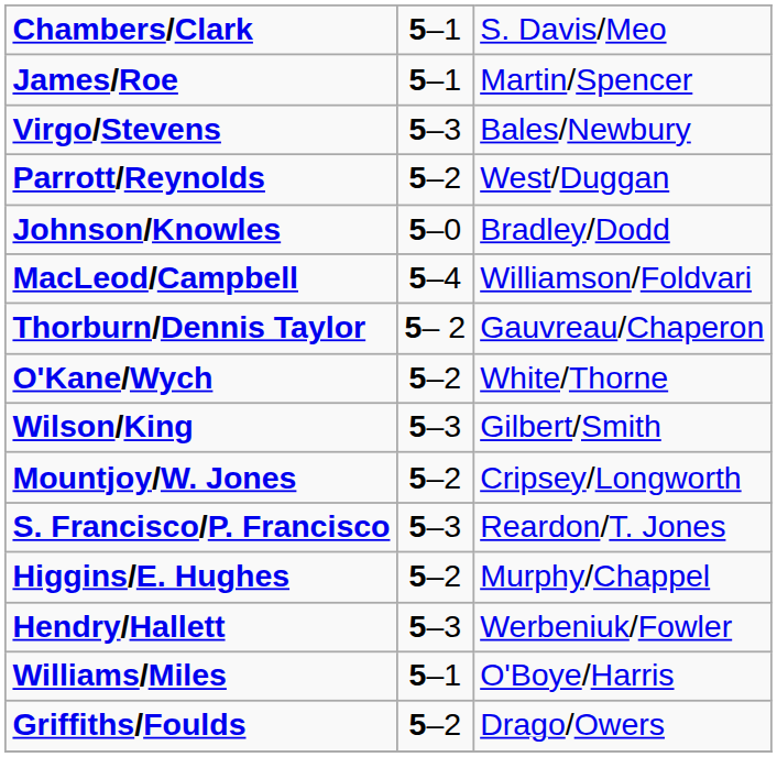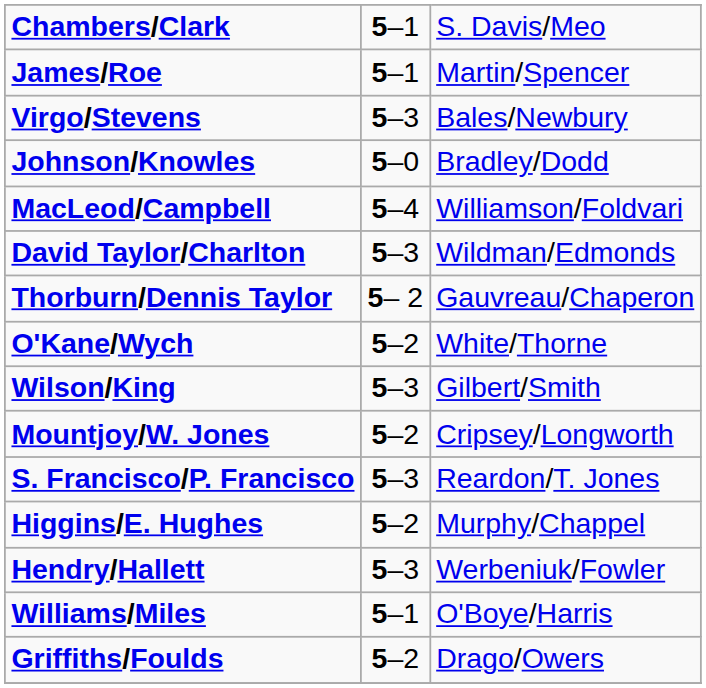 <table class="wikitable ">
 <tr>
 <td>  <strong><a href='#'>Chambers</a>/<a href='#'>Clark</a></strong></td>
 <td style="text-align:center;"><strong>5</strong>–1</td>
 <td>  <a href='#'>S. Davis</a>/<a href='#'>Meo</a></td>
 </tr>
 <tr>
 <td>  <strong><a href='#'>James</a>/<a href='#'>Roe</a></strong></td>
 <td style="text-align:center;"><strong>5</strong>–1</td>
 <td>  <a href='#'>Martin</a>/<a href='#'>Spencer</a></td>
 </tr>
 <tr>
 <td>  <strong><a href='#'>Virgo</a>/<a href='#'>Stevens</a></strong></td>
 <td style="text-align:center;"><strong>5</strong>–3</td>
 <td>  <a href='#'>Bales</a>/<a href='#'>Newbury</a></td>
 </tr>
 <tr>
-<td>  <strong><a href='#'>Parrott</a>/<a href='#'>Reynolds</a></strong></td>
-<td style="text-align:center;"><strong>5</strong>–2</td>
-<td>  <a href='#'>West</a>/<a href='#'>Duggan</a></td>
-</tr>
-<tr>
 <td>  <strong><a href='#'>Johnson</a>/<a href='#'>Knowles</a></strong></td>
 <td style="text-align:center;"><strong>5</strong>–0</td>
 <td>  <a href='#'>Bradley</a>/<a href='#'>Dodd</a></td>
 </tr>
 <tr>
 <td>  <strong><a href='#'>MacLeod</a>/<a href='#'>Campbell</a></strong></td>
 <td style="text-align:center;"><strong>5</strong>–4</td>
 <td>  <a href='#'>Williamson</a>/<a href='#'>Foldvari</a></td>
+</tr>
+<tr>
+<td>  <strong><a href='#'>David Taylor</a>/<a href='#'>Charlton</a></strong></td>
+<td style="text-align:center;"><strong>5</strong>–3</td>
+<td>  <a href='#'>Wildman</a>/<a href='#'>Edmonds</a></td>
 </tr>
 <tr>
 <td>  <strong><a href='#'>Thorburn</a>/<a href='#'>Dennis Taylor</a></strong></td>
 <td style="text-align:center;"><strong>5</strong>– 2</td>
 <td>  <a href='#'>Gauvreau</a>/<a href='#'>Chaperon</a></td>
 </tr>
 <tr>
 <td>  <strong><a href='#'>O'Kane</a>/<a href='#'>Wych</a></strong></td>
 <td style="text-align:center;"><strong>5</strong>–2</td>
 <td>   <a href='#'>White</a>/<a href='#'>Thorne</a></td>
 </tr>
 <tr>
 <td>  <strong><a href='#'>Wilson</a>/<a href='#'>King</a></strong></td>
 <td style="text-align:center;"><strong>5</strong>–3</td>
 <td>  <a href='#'>Gilbert</a>/<a href='#'>Smith</a></td>
 </tr>
 <tr>
 <td>  <strong><a href='#'>Mountjoy</a>/<a href='#'>W. Jones</a></strong></td>
 <td style="text-align:center;"><strong>5</strong>–2</td>
 <td>  <a href='#'>Cripsey</a>/<a href='#'>Longworth</a></td>
 </tr>
 <tr>
 <td>  <strong><a href='#'>S. Francisco</a>/<a href='#'>P. Francisco</a></strong></td>
 <td style="text-align:center;"><strong>5</strong>–3</td>
 <td>  <a href='#'>Reardon</a>/<a href='#'>T. Jones</a></td>
 </tr>
 <tr>
 <td>  <strong><a href='#'>Higgins</a>/<a href='#'>E. Hughes</a></strong></td>
 <td style="text-align:center;"><strong>5</strong>–2</td>
 <td>  <a href='#'>Murphy</a>/<a href='#'>Chappel</a></td>
 </tr>
 <tr>
 <td>  <strong><a href='#'>Hendry</a>/<a href='#'>Hallett</a></strong></td>
 <td style="text-align:center;"><strong>5</strong>–3</td>
 <td>  <a href='#'>Werbeniuk</a>/<a href='#'>Fowler</a></td>
 </tr>
 <tr>
 <td>  <strong><a href='#'>Williams</a>/<a href='#'>Miles</a></strong></td>
 <td style="text-align:center;"><strong>5</strong>–1</td>
 <td>  <a href='#'>O'Boye</a>/<a href='#'>Harris</a></td>
 </tr>
 <tr>
 <td>  <strong><a href='#'>Griffiths</a>/<a href='#'>Foulds</a></strong></td>
 <td style="text-align:center;"><strong>5</strong>–2</td>
 <td>  <a href='#'>Drago</a>/<a href='#'>Owers</a></td>
 </tr>
 <tr>
 </tr>
 </table>
